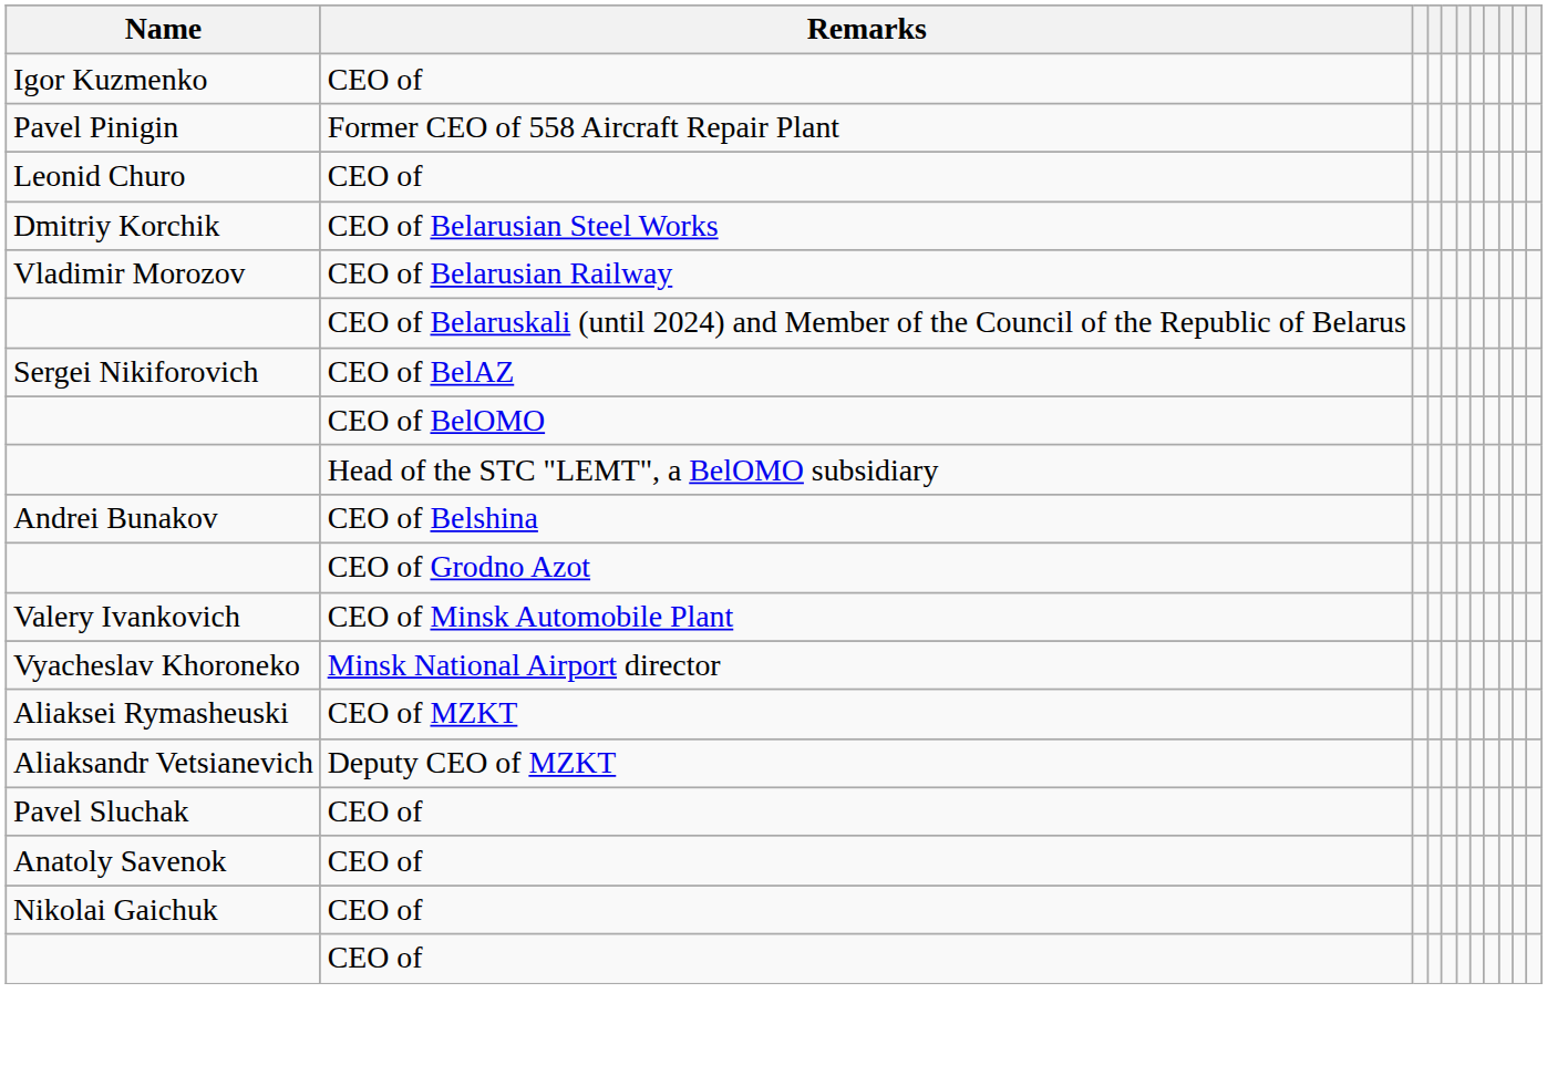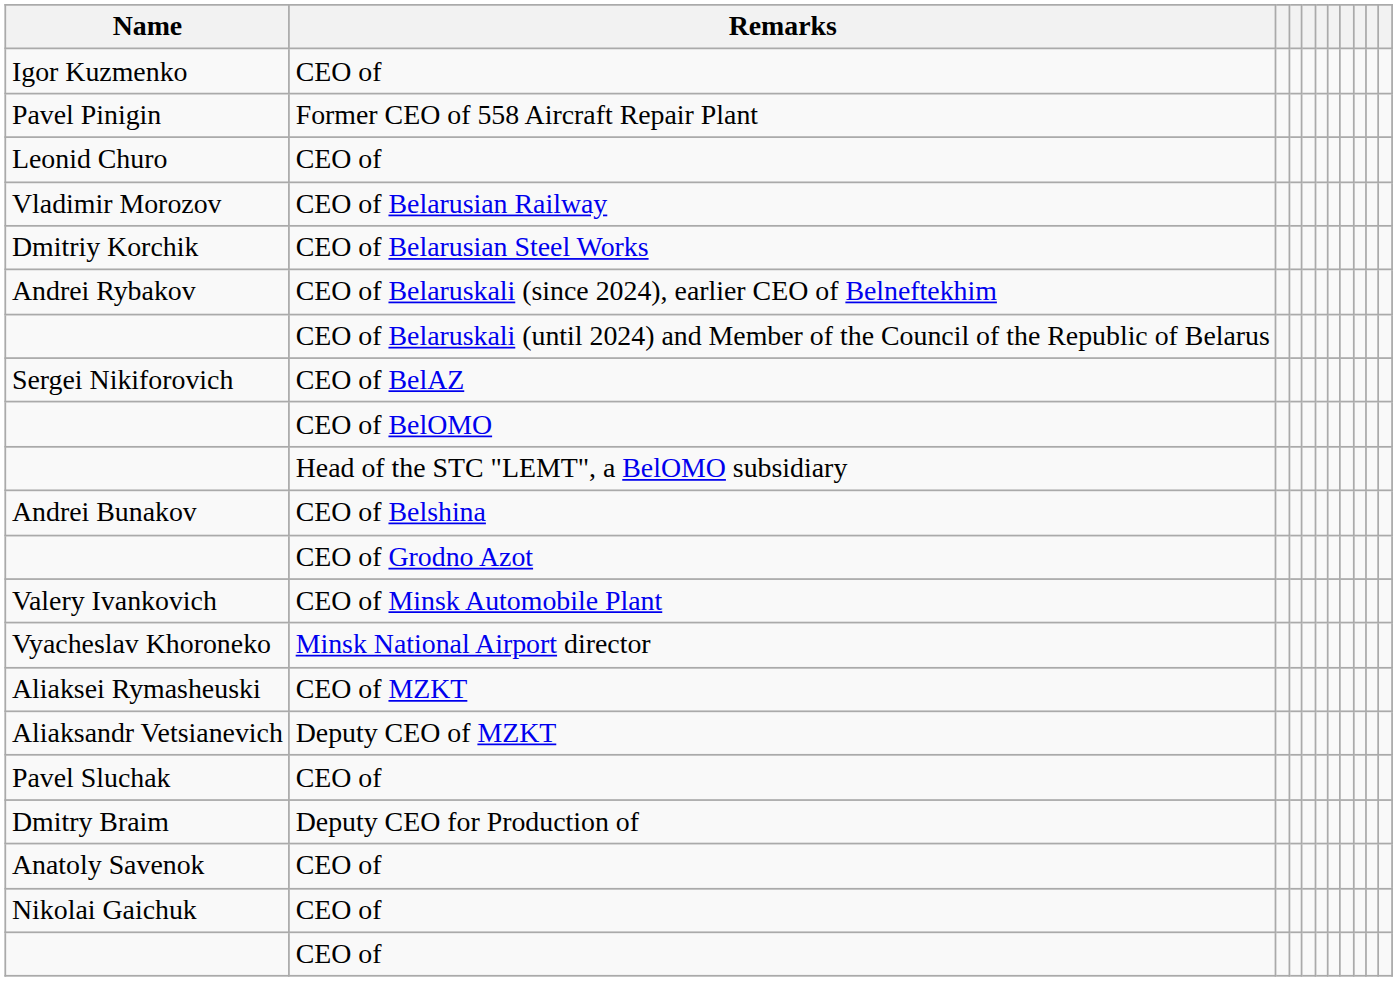 <table class="wikitable sortable" style="margin: auto">
 <tr>
 <th>Name</th>
 <th>Remarks</th>
 <th></th>
 <th></th>
 <th></th>
 <th></th>
 <th></th>
 <th></th>
 <th></th>
 <th></th>
 <th></th>
 </tr>
 <tr>
 <td>Igor Kuzmenko</td>
 <td>CEO of </td>
 <td></td>
 <td></td>
 <td></td>
 <td style="text-align:center;"></td>
 <td></td>
 <td></td>
 <td></td>
 <td></td>
 <td></td>
 </tr>
 <tr>
 <td>Pavel Pinigin</td>
 <td>Former CEO of 558 Aircraft Repair Plant</td>
 <td></td>
 <td></td>
 <td></td>
 <td style="text-align:center;"></td>
 <td></td>
 <td></td>
 <td></td>
 <td></td>
 <td></td>
 </tr>
 <tr>
 <td>Leonid Churo</td>
 <td>CEO of </td>
 <td style="text-align:center;"></td>
 <td style="text-align:center;"></td>
 <td style="text-align:center;"></td>
 <td style="text-align:center;"></td>
 <td style="text-align:center;"></td>
 <td style="text-align:center;"></td>
 <td></td>
 <td></td>
 <td></td>
 </tr>
 <tr>
+<td>Vladimir Morozov</td>
+<td>CEO of <a href='#'>Belarusian Railway</a></td>
+<td style="text-align:center;"></td>
+<td></td>
+<td style="text-align:center;"></td>
+<td></td>
+<td></td>
+<td style="text-align:center;"></td>
+<td style="text-align:center;"></td>
+<td style="text-align:center;"></td>
+<td style="text-align:center;"></td>
+</tr>
+<tr>
 <td>Dmitriy Korchik</td>
 <td>CEO of <a href='#'>Belarusian Steel Works</a></td>
 <td></td>
 <td></td>
 <td style="text-align:center;"></td>
 <td style="text-align:center;"></td>
 <td></td>
 <td></td>
 <td></td>
 <td></td>
 <td></td>
 </tr>
 <tr>
-<td>Vladimir Morozov</td>
-<td>CEO of <a href='#'>Belarusian Railway</a></td>
-<td style="text-align:center;"></td>
-<td></td>
+<td>Andrei Rybakov</td>
+<td>CEO of <a href='#'>Belaruskali</a> (since 2024), earlier CEO of <a href='#'>Belneftekhim</a></td>
 <td style="text-align:center;"></td>
 <td></td>
 <td></td>
 <td style="text-align:center;"></td>
 <td style="text-align:center;"></td>
 <td style="text-align:center;"></td>
-<td style="text-align:center;"></td>
+<td></td>
+<td></td>
+<td></td>
 </tr>
 <tr>
 <td></td>
 <td>CEO of <a href='#'>Belaruskali</a> (until 2024) and Member of the Council of the Republic of Belarus</td>
 <td style="text-align:center;"></td>
 <td></td>
 <td style="text-align:center;"></td>
 <td></td>
 <td style="text-align:center;"></td>
 <td style="text-align:center;"></td>
 <td></td>
 <td></td>
 <td></td>
 </tr>
 <tr>
 <td>Sergei Nikiforovich</td>
 <td>CEO of <a href='#'>BelAZ</a></td>
 <td></td>
 <td></td>
 <td></td>
 <td style="text-align:center;"></td>
 <td></td>
 <td></td>
 <td></td>
 <td></td>
 <td></td>
 </tr>
 <tr>
 <td></td>
 <td>CEO of <a href='#'>BelOMO</a></td>
 <td style="text-align:center;"></td>
 <td></td>
 <td></td>
 <td style="text-align:center;"></td>
 <td style="text-align:center;"></td>
 <td style="text-align:center;"></td>
 <td></td>
 <td></td>
 <td style="text-align:center;"></td>
 </tr>
 <tr>
 <td></td>
 <td>Head of the STC "LEMT", a <a href='#'>BelOMO</a> subsidiary</td>
 <td></td>
 <td></td>
 <td></td>
 <td style="text-align:center;"></td>
 <td></td>
 <td></td>
 <td></td>
 <td></td>
 <td style="text-align:center;"></td>
 </tr>
 <tr>
 <td>Andrei Bunakov</td>
 <td>CEO of <a href='#'>Belshina</a></td>
 <td></td>
 <td></td>
 <td></td>
 <td style="text-align:center;"></td>
 <td></td>
 <td></td>
 <td></td>
 <td></td>
 <td></td>
 </tr>
 <tr>
 <td></td>
 <td>CEO of <a href='#'>Grodno Azot</a></td>
 <td></td>
 <td></td>
 <td></td>
 <td style="text-align:center;"></td>
 <td></td>
 <td></td>
 <td></td>
 <td></td>
 <td></td>
 </tr>
 <tr>
 <td>Valery Ivankovich</td>
 <td>CEO of <a href='#'>Minsk Automobile Plant</a></td>
 <td style="text-align:center;"></td>
 <td></td>
 <td style="text-align:center;"></td>
 <td style="text-align:center;"></td>
 <td style="text-align:center;"></td>
 <td style="text-align:center;"></td>
 <td></td>
 <td></td>
 <td></td>
 </tr>
 <tr>
 <td>Vyacheslav Khoroneko</td>
 <td><a href='#'>Minsk National Airport</a> director</td>
 <td></td>
 <td></td>
 <td></td>
 <td style="text-align:center;"></td>
 <td></td>
 <td></td>
 <td></td>
 <td></td>
 <td></td>
 </tr>
 <tr>
 <td>Aliaksei Rymasheuski</td>
 <td>CEO of <a href='#'>MZKT</a></td>
 <td></td>
 <td style="text-align:center;"></td>
 <td style="text-align:center;"></td>
 <td style="text-align:center;"></td>
 <td></td>
 <td></td>
 <td style="text-align:center;"></td>
 <td style="text-align:center;"></td>
 <td style="text-align:center;"></td>
 </tr>
 <tr>
 <td>Aliaksandr Vetsianevich</td>
 <td>Deputy CEO of <a href='#'>MZKT</a></td>
 <td></td>
 <td style="text-align:center;"></td>
 <td style="text-align:center;"></td>
 <td style="text-align:center;"></td>
 <td></td>
 <td></td>
 <td style="text-align:center;"></td>
 <td style="text-align:center;"></td>
 <td style="text-align:center;"></td>
 </tr>
 <tr>
 <td>Pavel Sluchak</td>
 <td>CEO of </td>
 <td style="text-align:center;"></td>
 <td></td>
 <td></td>
 <td></td>
 <td style="text-align:center;"></td>
 <td style="text-align:center;"></td>
 <td></td>
 <td></td>
 <td></td>
 </tr>
 <tr>
+<td>Dmitry Braim</td>
+<td>Deputy CEO for Production of </td>
+<td></td>
+<td></td>
+<td></td>
+<td style="text-align:center;"></td>
+<td></td>
+<td></td>
+<td></td>
+<td></td>
+<td></td>
+</tr>
+<tr>
 <td>Anatoly Savenok</td>
 <td>CEO of </td>
 <td></td>
 <td></td>
 <td style="text-align:center;"></td>
 <td></td>
 <td></td>
 <td></td>
 <td></td>
 <td></td>
 </tr>
 <tr>
 <td>Nikolai Gaichuk</td>
 <td>CEO of </td>
 <td></td>
 <td></td>
 <td></td>
 <td style="text-align:center;"></td>
 <td></td>
 <td></td>
 <td></td>
 <td></td>
 <td></td>
 </tr>
 <tr>
 <td></td>
 <td>CEO of </td>
 <td></td>
 <td></td>
 <td></td>
 <td style="text-align:center;"></td>
 <td></td>
 <td></td>
 <td></td>
 <td></td>
 <td></td>
 </tr>
 </table>
